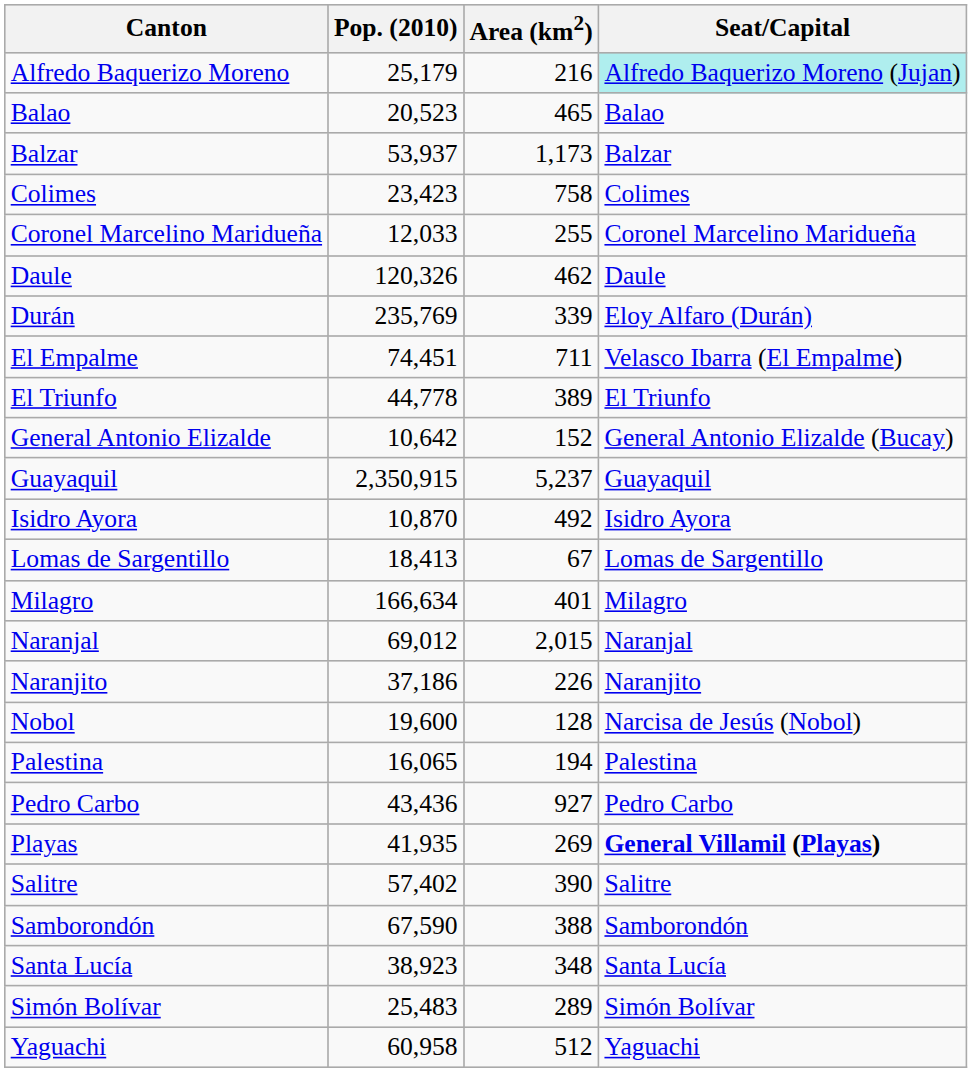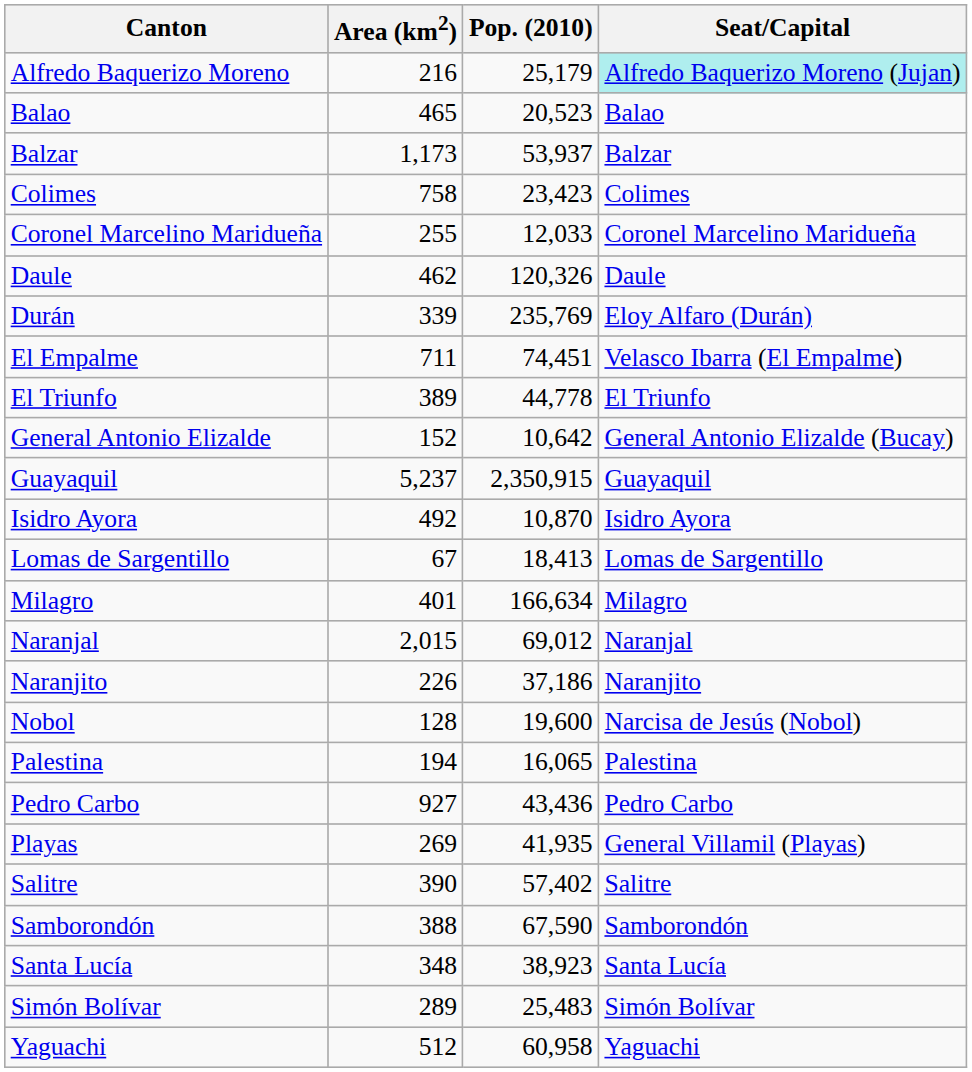 <table class="wikitable sortable">
 <tr>
 <th>Canton</th>
+<th>Area (km<sup>2</sup>)</th>
 <th>Pop. (2010)</th>
-<th>Area (km<sup>2</sup>)</th>
 <th>Seat/Capital</th>
 </tr>
 <tr>
 <td><a href='#'>Alfredo Baquerizo Moreno</a></td>
+<td align="right">216</td>
 <td align=right>25,179</td>
-<td align="right">216</td>
 <td style="background: paleturquoise;"><a href='#'>Alfredo Baquerizo Moreno</a> (<a href='#'>Jujan</a>)</td>
 </tr>
 <tr>
 <td><a href='#'>Balao</a></td>
+<td align="right">465</td>
 <td align=right>20,523</td>
-<td align="right">465</td>
 <td><a href='#'>Balao</a></td>
 </tr>
 <tr>
 <td><a href='#'>Balzar</a></td>
+<td align="right">1,173</td>
 <td align=right>53,937</td>
-<td align="right">1,173</td>
 <td><a href='#'>Balzar</a></td>
 </tr>
 <tr>
 <td><a href='#'>Colimes</a></td>
+<td align="right">758</td>
 <td align=right>23,423</td>
-<td align="right">758</td>
 <td><a href='#'>Colimes</a></td>
 </tr>
 <tr>
 <td><a href='#'>Coronel Marcelino Maridueña</a></td>
+<td align="right">255</td>
 <td align=right>12,033</td>
-<td align="right">255</td>
 <td><a href='#'>Coronel Marcelino Maridueña</a></td>
 </tr>
 <tr>
 <td><a href='#'>Daule</a></td>
+<td align="right">462</td>
 <td align=right>120,326</td>
-<td align="right">462</td>
 <td><a href='#'>Daule</a></td>
 </tr>
 <tr>
 <td><a href='#'>Durán</a></td>
+<td align="right">339</td>
 <td align=right>235,769</td>
-<td align="right">339</td>
 <td><a href='#'>Eloy Alfaro (Durán)</a></td>
 </tr>
 <tr>
 <td><a href='#'>El Empalme</a></td>
+<td align="right">711</td>
 <td align=right>74,451</td>
-<td align="right">711</td>
 <td><a href='#'>Velasco Ibarra</a> (<a href='#'>El Empalme</a>)</td>
 </tr>
 <tr>
 <td><a href='#'>El Triunfo</a></td>
+<td align="right">389</td>
 <td align=right>44,778</td>
-<td align="right">389</td>
 <td><a href='#'>El Triunfo</a></td>
 </tr>
 <tr>
 <td><a href='#'>General Antonio Elizalde</a></td>
+<td align="right">152</td>
 <td align=right>10,642</td>
-<td align="right">152</td>
 <td><a href='#'>General Antonio Elizalde</a> (<a href='#'>Bucay</a>)</td>
 </tr>
 <tr>
 <td><a href='#'>Guayaquil</a></td>
+<td align="right">5,237</td>
 <td align=right>2,350,915</td>
-<td align="right">5,237</td>
 <td><a href='#'>Guayaquil</a></td>
 </tr>
 <tr>
 <td><a href='#'>Isidro Ayora</a></td>
+<td align="right">492</td>
 <td align=right>10,870</td>
-<td align="right">492</td>
 <td><a href='#'>Isidro Ayora</a></td>
 </tr>
 <tr>
 <td><a href='#'>Lomas de Sargentillo</a></td>
+<td align="right">67</td>
 <td align=right>18,413</td>
-<td align="right">67</td>
 <td><a href='#'>Lomas de Sargentillo</a></td>
 </tr>
 <tr>
 <td><a href='#'>Milagro</a></td>
+<td align="right">401</td>
 <td align=right>166,634</td>
-<td align="right">401</td>
 <td><a href='#'>Milagro</a></td>
 </tr>
 <tr>
 <td><a href='#'>Naranjal</a></td>
+<td align="right">2,015</td>
 <td align=right>69,012</td>
-<td align="right">2,015</td>
 <td><a href='#'>Naranjal</a></td>
 </tr>
 <tr>
 <td><a href='#'>Naranjito</a></td>
+<td align="right">226</td>
 <td align=right>37,186</td>
-<td align="right">226</td>
 <td><a href='#'>Naranjito</a></td>
 </tr>
 <tr>
 <td><a href='#'>Nobol</a></td>
+<td align="right">128</td>
 <td align=right>19,600</td>
-<td align="right">128</td>
 <td><a href='#'>Narcisa de Jesús</a> (<a href='#'>Nobol</a>)</td>
 </tr>
 <tr>
 <td><a href='#'>Palestina</a></td>
+<td align="right">194</td>
 <td align=right>16,065</td>
-<td align="right">194</td>
 <td><a href='#'>Palestina</a></td>
 </tr>
 <tr>
 <td><a href='#'>Pedro Carbo</a></td>
+<td align="right">927</td>
 <td align=right>43,436</td>
-<td align="right">927</td>
 <td><a href='#'>Pedro Carbo</a></td>
 </tr>
 <tr>
 <td><a href='#'>Playas</a></td>
+<td align="right">269</td>
 <td align=right>41,935</td>
-<td align="right">269</td>
-<td><strong><a href='#'>General Villamil</a> (<a href='#'>Playas</a>)</strong></td>
+<td><a href='#'>General Villamil</a> (<a href='#'>Playas</a>)</td>
 </tr>
 <tr>
 <td><a href='#'>Salitre</a></td>
+<td align="right">390</td>
 <td align=right>57,402</td>
-<td align="right">390</td>
 <td><a href='#'>Salitre</a></td>
 </tr>
 <tr>
 <td><a href='#'>Samborondón</a></td>
+<td align="right">388</td>
 <td align=right>67,590</td>
-<td align="right">388</td>
 <td><a href='#'>Samborondón</a></td>
 </tr>
 <tr>
 <td><a href='#'>Santa Lucía</a></td>
+<td align="right">348</td>
 <td align=right>38,923</td>
-<td align="right">348</td>
 <td><a href='#'>Santa Lucía</a></td>
 </tr>
 <tr>
 <td><a href='#'>Simón Bolívar</a></td>
+<td align="right">289</td>
 <td align=right>25,483</td>
-<td align="right">289</td>
 <td><a href='#'>Simón Bolívar</a></td>
 </tr>
 <tr>
 <td><a href='#'>Yaguachi</a></td>
+<td align="right">512</td>
 <td align=right>60,958</td>
-<td align="right">512</td>
 <td><a href='#'>Yaguachi</a></td>
 </tr>
 </table>
